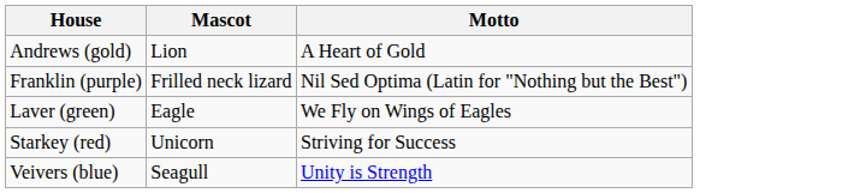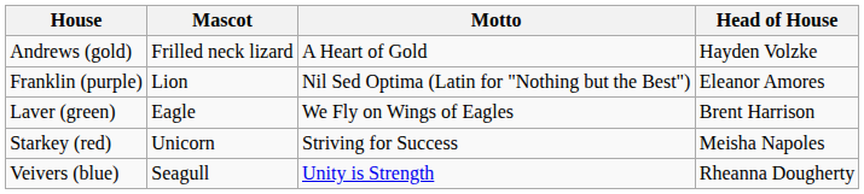 <table class="wikitable">
 <tr>
 <th>House</th>
 <th>Mascot</th>
 <th>Motto</th>
+<th>Head of House</th>
 </tr>
 <tr>
 <td>Andrews (gold)</td>
-<td>Lion</td>
+<td>Frilled neck lizard</td>
 <td>A Heart of Gold</td>
+<td>Hayden Volzke</td>
 </tr>
 <tr>
 <td>Franklin (purple)</td>
-<td>Frilled neck lizard</td>
+<td>Lion</td>
 <td>Nil Sed Optima (Latin for "Nothing but the Best")</td>
+<td>Eleanor Amores</td>
 </tr>
 <tr>
 <td>Laver (green)</td>
 <td>Eagle</td>
 <td>We Fly on Wings of Eagles</td>
+<td>Brent Harrison</td>
 </tr>
 <tr>
 <td>Starkey (red)</td>
 <td>Unicorn</td>
 <td>Striving for Success</td>
+<td>Meisha Napoles</td>
 </tr>
 <tr>
 <td>Veivers (blue)</td>
 <td>Seagull</td>
 <td><a href='#'>Unity is Strength</a></td>
+<td>Rheanna Dougherty</td>
 </tr>
 </table>
